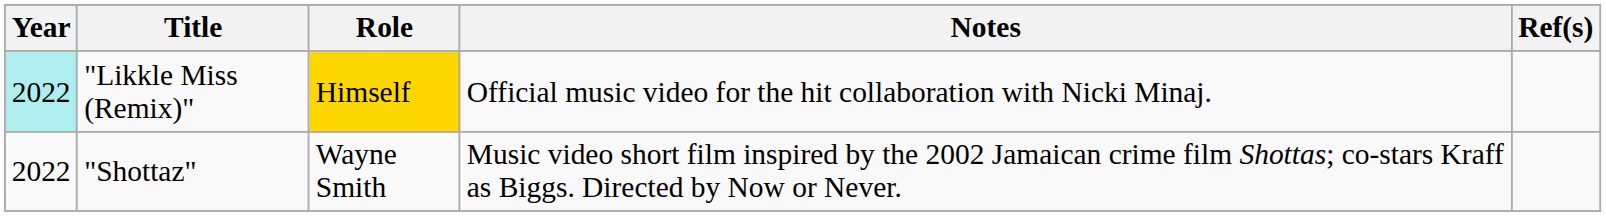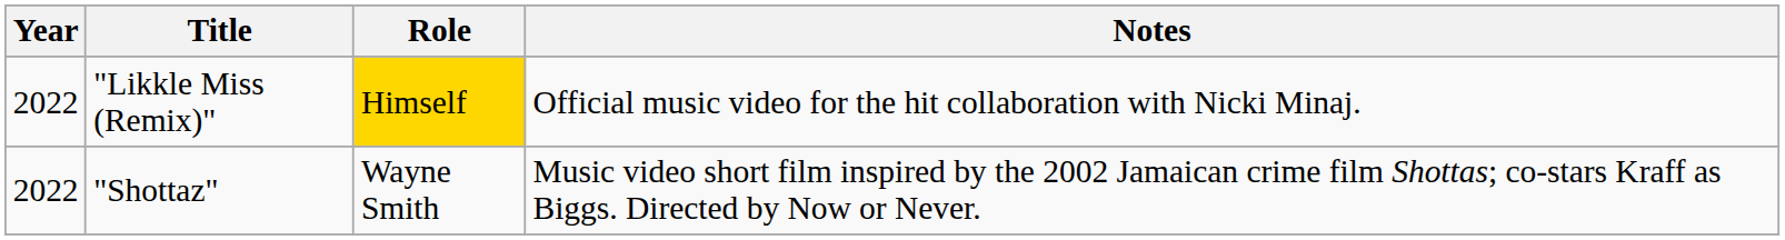 <table class="wikitable">
 <tr>
 <th>Year</th>
 <th>Title</th>
 <th>Role</th>
 <th>Notes</th>
-<th>Ref(s)</th>
 </tr>
 <tr>
-<td style="background: paleturquoise;">2022</td>
+<td>2022</td>
 <td>"Likkle Miss (Remix)"</td>
 <td style="background: gold;">Himself</td>
 <td>Official music video for the hit collaboration with Nicki Minaj.</td>
-<td></td>
 </tr>
 <tr>
 <td>2022</td>
 <td>"Shottaz"</td>
 <td>Wayne Smith</td>
 <td>Music video short film inspired by the 2002 Jamaican crime film <em>Shottas</em>; co-stars Kraff as Biggs. Directed by Now or Never.</td>
-<td></td>
 </tr>
 </table>
